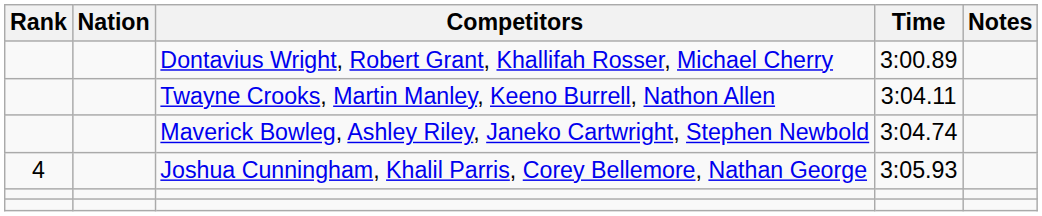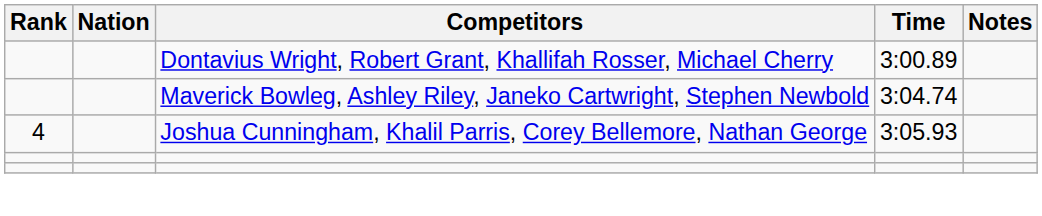 <table class="wikitable sortable" style="text-align:center">
 <tr>
 <th>Rank</th>
 <th>Nation</th>
 <th>Competitors</th>
 <th>Time</th>
 <th>Notes</th>
 </tr>
 <tr>
 <td></td>
 <td align=left></td>
 <td align=left><a href='#'>Dontavius Wright</a>, <a href='#'>Robert Grant</a>, <a href='#'>Khallifah Rosser</a>, <a href='#'>Michael Cherry</a></td>
 <td>3:00.89</td>
-<td></td>
-</tr>
-<tr>
-<td></td>
-<td align=left></td>
-<td align=left><a href='#'>Twayne Crooks</a>, <a href='#'>Martin Manley</a>, <a href='#'>Keeno Burrell</a>, <a href='#'>Nathon Allen</a></td>
-<td>3:04.11</td>
 <td></td>
 </tr>
 <tr>
 <td></td>
 <td align=left></td>
 <td align=left><a href='#'>Maverick Bowleg</a>, <a href='#'>Ashley Riley</a>, <a href='#'>Janeko Cartwright</a>, <a href='#'>Stephen Newbold</a></td>
 <td>3:04.74</td>
 <td></td>
 </tr>
 <tr>
 <td>4</td>
 <td align=left></td>
 <td align=left><a href='#'>Joshua Cunningham</a>, <a href='#'>Khalil Parris</a>, <a href='#'>Corey Bellemore</a>, <a href='#'>Nathan George</a></td>
 <td>3:05.93</td>
 <td></td>
 </tr>
 <tr>
 <td></td>
 <td align=left></td>
 <td align=left></td>
 <td></td>
 <td></td>
 </tr>
 <tr>
 <td></td>
 <td align=left></td>
 <td align=left></td>
 <td></td>
 <td></td>
 </tr>
 </table>
